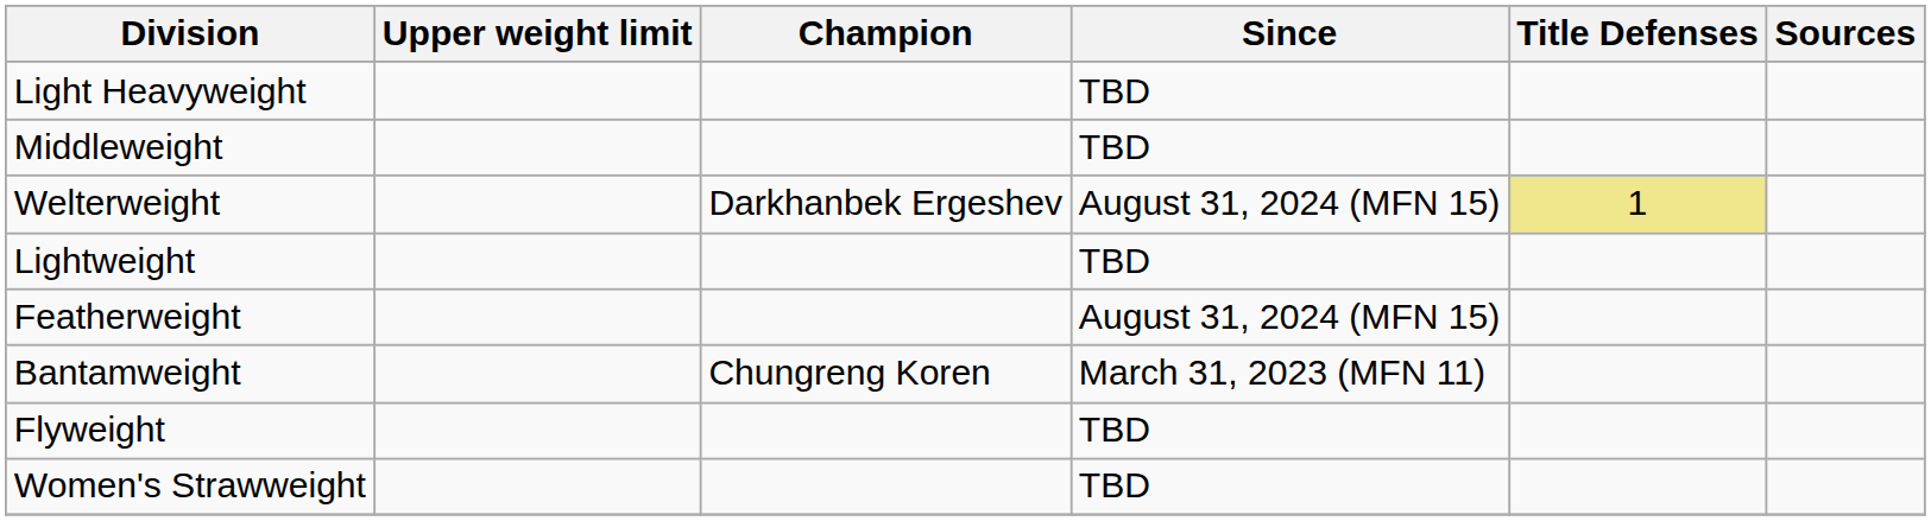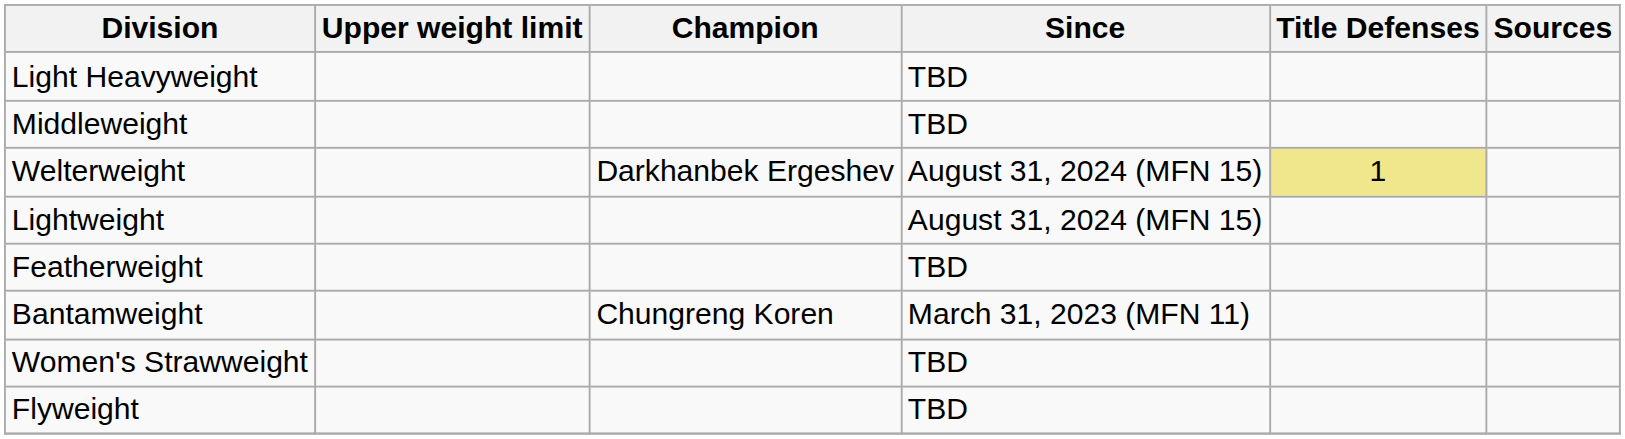 <table class="wikitable">
 <tr>
 <th scope="col">Division</th>
 <th scope="col">Upper weight limit</th>
 <th scope="col">Champion</th>
 <th scope="col">Since</th>
 <th scope="col">Title Defenses</th>
 <th scope="col">Sources</th>
 </tr>
 <tr>
 <td>Light Heavyweight</td>
 <td></td>
 <td></td>
 <td>TBD</td>
 <td style="text-align: center;"></td>
 <td></td>
 </tr>
 <tr>
 <td>Middleweight</td>
 <td></td>
 <td></td>
 <td>TBD</td>
 <td style="text-align: center;"></td>
 <td></td>
 </tr>
 <tr>
 <td>Welterweight</td>
 <td></td>
 <td> Darkhanbek Ergeshev</td>
 <td>August 31, 2024 (MFN 15)</td>
 <td style="background: khaki; text-align: center;">1</td>
 <td></td>
 </tr>
 <tr>
 <td>Lightweight</td>
 <td></td>
 <td></td>
-<td>TBD</td>
+<td>August 31, 2024 (MFN 15)</td>
 <td style="text-align: center;"></td>
 <td></td>
 </tr>
 <tr>
 <td>Featherweight</td>
 <td></td>
 <td></td>
-<td>August 31, 2024 (MFN 15)</td>
+<td>TBD</td>
 <td style="text-align: center;"></td>
 <td></td>
 </tr>
 <tr>
 <td>Bantamweight</td>
 <td></td>
 <td> Chungreng Koren</td>
 <td>March 31, 2023 (MFN 11)</td>
 <td style="text-align: center;"></td>
 <td></td>
 </tr>
 <tr>
-<td>Flyweight</td>
+<td>Women's Strawweight</td>
 <td></td>
 <td></td>
 <td>TBD</td>
 <td style="text-align: center;"></td>
 <td></td>
 </tr>
 <tr>
-<td>Women's Strawweight</td>
+<td>Flyweight</td>
 <td></td>
 <td></td>
 <td>TBD</td>
 <td style="text-align: center;"></td>
 <td></td>
 </tr>
 <tr>
 </tr>
 </table>
